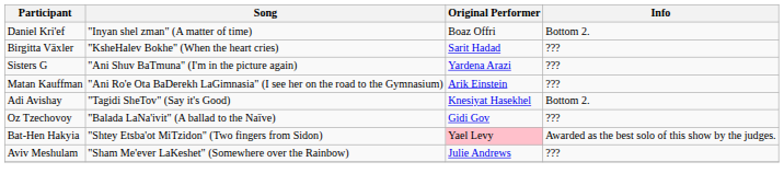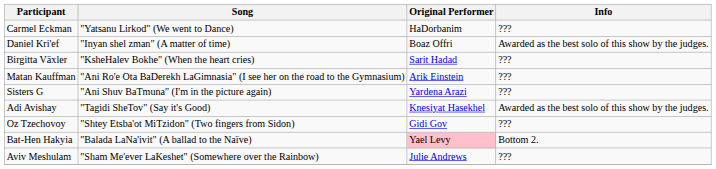 <table class="wikitable">
 <tr>
 <th>Participant</th>
 <th>Song</th>
 <th>Original Performer</th>
 <th>Info</th>
 </tr>
 <tr>
+<td>Carmel Eckman</td>
+<td>"Yatsanu Lirkod" (We went to Dance)</td>
+<td>HaDorbanim</td>
+<td>???</td>
+</tr>
+<tr>
 <td>Daniel Kri'ef</td>
 <td>"Inyan shel zman" (A matter of time)</td>
 <td>Boaz Offri</td>
-<td>Bottom 2.</td>
+<td>Awarded as the best solo of this show by the judges.</td>
 </tr>
 <tr>
 <td>Birgitta Växler</td>
 <td>"KsheHalev Bokhe" (When the heart cries)</td>
 <td><a href='#'>Sarit Hadad</a></td>
+<td>???</td>
+</tr>
+<tr>
+<td>Matan Kauffman</td>
+<td>"Ani Ro'e Ota BaDerekh LaGimnasia" (I see her on the road to the Gymnasium)</td>
+<td><a href='#'>Arik Einstein</a></td>
 <td>???</td>
 </tr>
 <tr>
 <td>Sisters G</td>
 <td>"Ani Shuv BaTmuna" (I'm in the picture again)</td>
 <td><a href='#'>Yardena Arazi</a></td>
 <td>???</td>
 </tr>
 <tr>
-<td>Matan Kauffman</td>
-<td>"Ani Ro'e Ota BaDerekh LaGimnasia" (I see her on the road to the Gymnasium)</td>
-<td><a href='#'>Arik Einstein</a></td>
-<td>???</td>
-</tr>
-<tr>
 <td>Adi Avishay</td>
 <td>"Tagidi SheTov" (Say it's Good)</td>
 <td><a href='#'>Knesiyat Hasekhel</a></td>
-<td>Bottom 2.</td>
+<td>Awarded as the best solo of this show by the judges.</td>
 </tr>
 <tr>
 <td>Oz Tzechovoy</td>
-<td>"Balada LaNa'ivit" (A ballad to the Naïve)</td>
+<td>"Shtey Etsba'ot MiTzidon" (Two fingers from Sidon)</td>
 <td><a href='#'>Gidi Gov</a></td>
 <td>???</td>
 </tr>
 <tr>
 <td>Bat-Hen Hakyia</td>
-<td>"Shtey Etsba'ot MiTzidon" (Two fingers from Sidon)</td>
+<td>"Balada LaNa'ivit" (A ballad to the Naïve)</td>
 <td style="background: pink;">Yael Levy</td>
-<td>Awarded as the best solo of this show by the judges.</td>
+<td>Bottom 2.</td>
 </tr>
 <tr>
 <td>Aviv Meshulam</td>
 <td>"Sham Me'ever LaKeshet" (Somewhere over the Rainbow)</td>
 <td><a href='#'>Julie Andrews</a></td>
 <td>???</td>
 </tr>
 <tr>
 </tr>
 </table>
